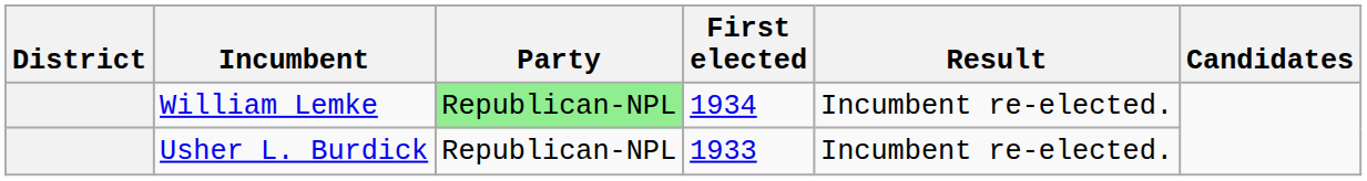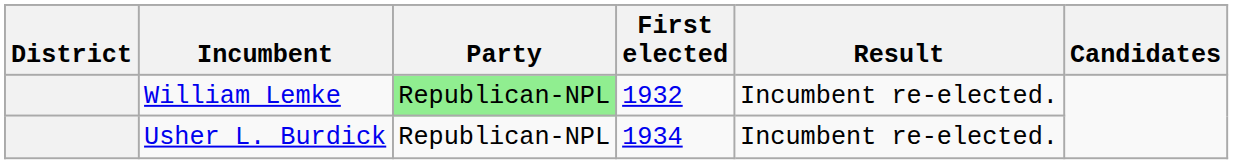 <table class=wikitable>
 <tr valign=bottom>
 <th>District</th>
 <th>Incumbent</th>
 <th>Party</th>
 <th>First<br>elected</th>
 <th>Result</th>
 <th>Candidates</th>
 </tr>
 <tr>
 <th></th>
 <td><a href='#'>William Lemke</a></td>
 <td style="background: lightgreen;">Republican-NPL</td>
-<td><a href='#'>1934</a></td>
+<td><a href='#'>1932</a></td>
 <td>Incumbent re-elected.</td>
 <td rowspan=2 nowrap></td>
 </tr>
 <tr>
 <th></th>
 <td><a href='#'>Usher L. Burdick</a></td>
 <td>Republican-NPL</td>
-<td><a href='#'>1933</a></td>
+<td><a href='#'>1934</a></td>
 <td>Incumbent re-elected.</td>
 </tr>
 </table>
